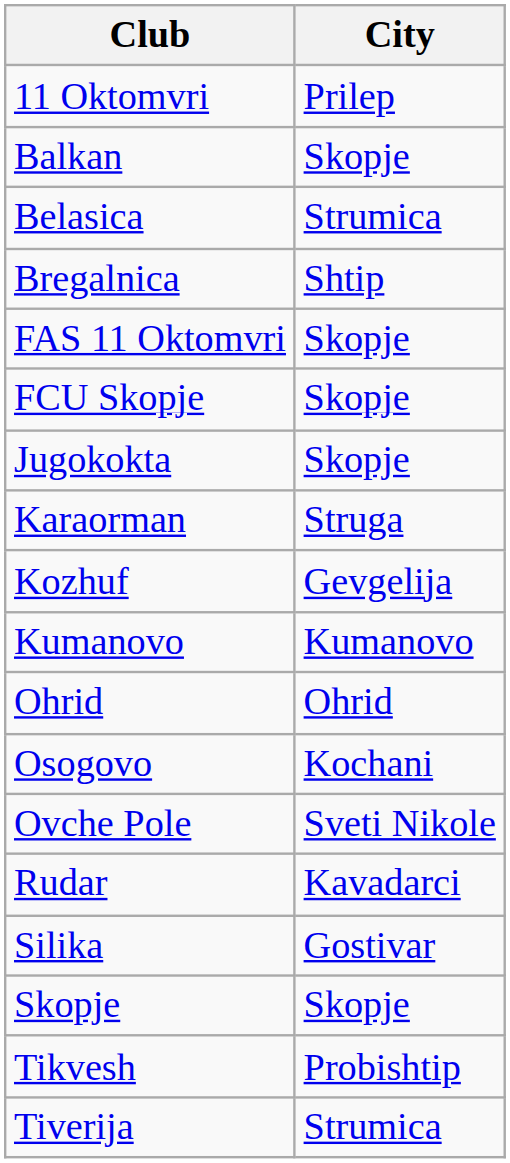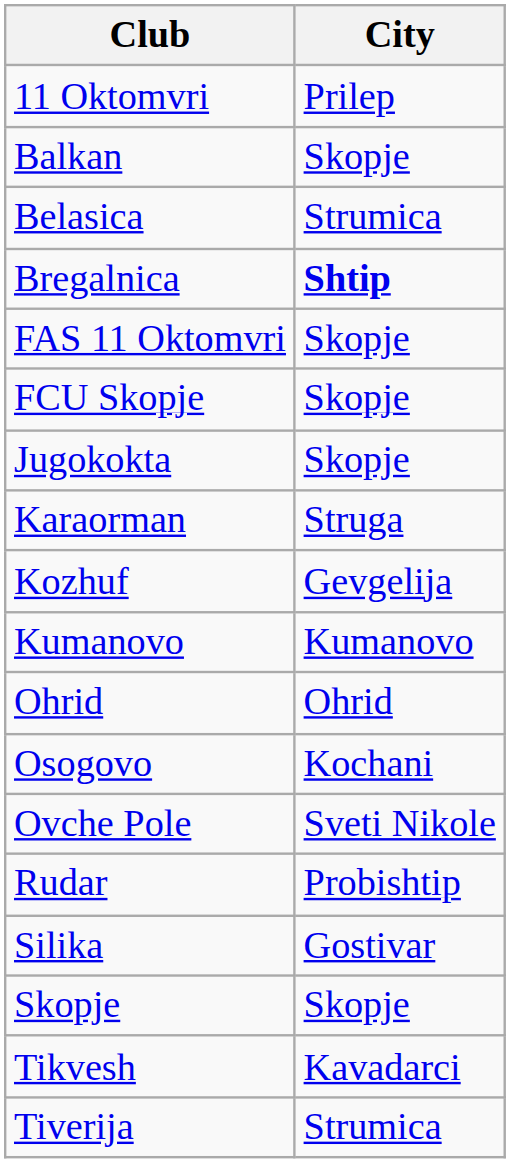 <table class="wikitable">
 <tr>
 <th>Club</th>
 <th>City</th>
 </tr>
 <tr>
 <td><a href='#'>11 Oktomvri</a></td>
 <td><a href='#'>Prilep</a></td>
 </tr>
 <tr>
 <td><a href='#'>Balkan</a></td>
 <td><a href='#'>Skopje</a></td>
 </tr>
 <tr>
 <td><a href='#'>Belasica</a></td>
 <td><a href='#'>Strumica</a></td>
 </tr>
 <tr>
 <td><a href='#'>Bregalnica</a></td>
-<td><a href='#'>Shtip</a></td>
+<td><strong><a href='#'>Shtip</a></strong></td>
 </tr>
 <tr>
 <td><a href='#'>FAS 11 Oktomvri</a></td>
 <td><a href='#'>Skopje</a></td>
 </tr>
 <tr>
 <td><a href='#'>FCU Skopje</a></td>
 <td><a href='#'>Skopje</a></td>
 </tr>
 <tr>
 <td><a href='#'>Jugokokta</a></td>
 <td><a href='#'>Skopje</a></td>
 </tr>
 <tr>
 <td><a href='#'>Karaorman</a></td>
 <td><a href='#'>Struga</a></td>
 </tr>
 <tr>
 <td><a href='#'>Kozhuf</a></td>
 <td><a href='#'>Gevgelija</a></td>
 </tr>
 <tr>
 <td><a href='#'>Kumanovo</a></td>
 <td><a href='#'>Kumanovo</a></td>
 </tr>
 <tr>
 <td><a href='#'>Ohrid</a></td>
 <td><a href='#'>Ohrid</a></td>
 </tr>
 <tr>
 <td><a href='#'>Osogovo</a></td>
 <td><a href='#'>Kochani</a></td>
 </tr>
 <tr>
 <td><a href='#'>Ovche Pole</a></td>
 <td><a href='#'>Sveti Nikole</a></td>
 </tr>
 <tr>
 <td><a href='#'>Rudar</a></td>
-<td><a href='#'>Kavadarci</a></td>
+<td><a href='#'>Probishtip</a></td>
 </tr>
 <tr>
 <td><a href='#'>Silika</a></td>
 <td><a href='#'>Gostivar</a></td>
 </tr>
 <tr>
 <td><a href='#'>Skopje</a></td>
 <td><a href='#'>Skopje</a></td>
 </tr>
 <tr>
 <td><a href='#'>Tikvesh</a></td>
-<td><a href='#'>Probishtip</a></td>
+<td><a href='#'>Kavadarci</a></td>
 </tr>
 <tr>
 <td><a href='#'>Tiverija</a></td>
 <td><a href='#'>Strumica</a></td>
 </tr>
 </table>
